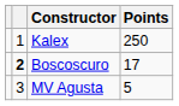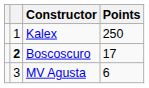 <table class="wikitable" style="font-size: 85%;">
 <tr>
 <th></th>
 <th></th>
 <th>Constructor</th>
 <th>Points</th>
 </tr>
 <tr>
 <td></td>
 <td align=center>1</td>
 <td> <a href='#'>Kalex</a></td>
 <td align=left>250</td>
 </tr>
 <tr>
 <td></td>
 <td align=center><strong>2</strong></td>
 <td> <a href='#'>Boscoscuro</a></td>
 <td align=left>17</td>
 </tr>
 <tr>
 <td></td>
 <td align=center>3</td>
 <td> <a href='#'>MV Agusta</a></td>
-<td align=left>5</td>
+<td align=left>6</td>
 </tr>
 </table>
